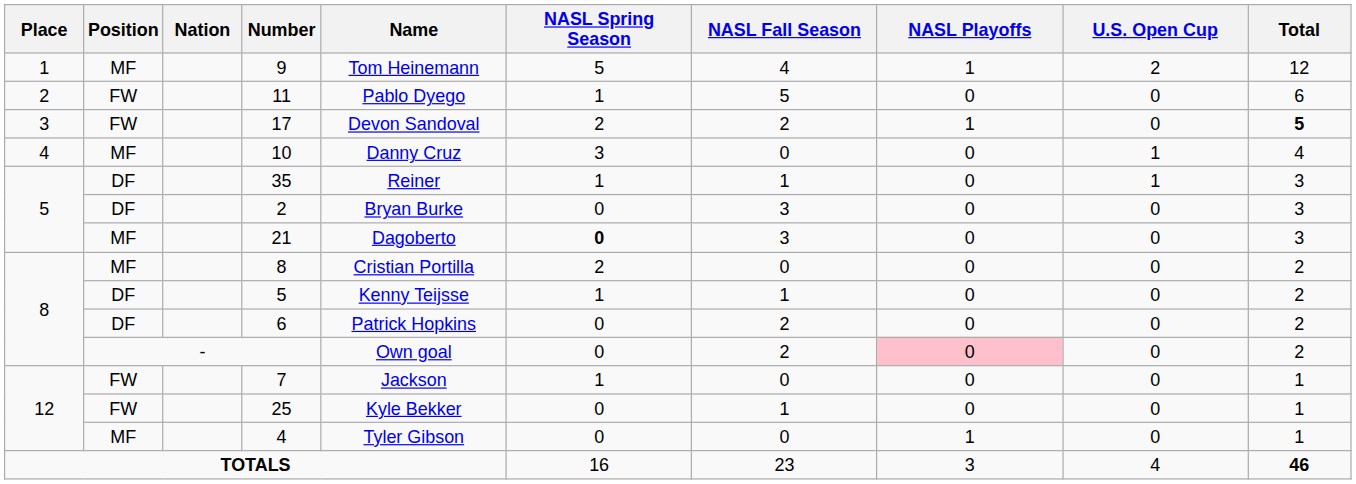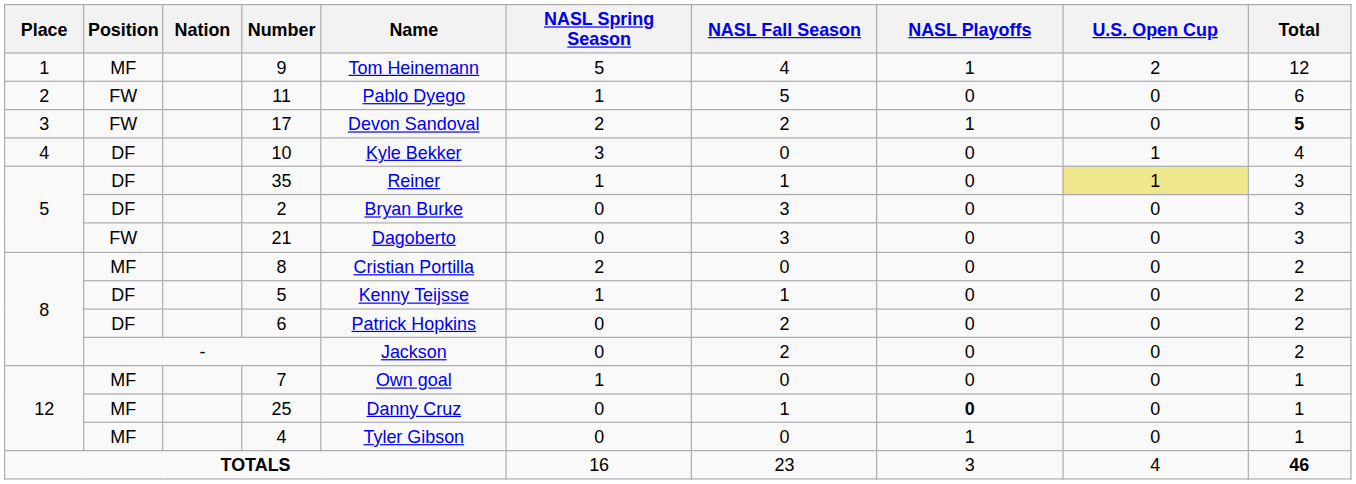 <table class="wikitable" style="font-size: 95%; text-align: center;">
 <tr>
 <th width=60>Place</th>
 <th width=60>Position</th>
 <th width=60>Nation</th>
 <th width=60>Number</th>
 <th width=150>Name</th>
 <th width=150><a href='#'>NASL Spring Season</a></th>
 <th width=150><a href='#'>NASL Fall Season</a></th>
 <th width=150><a href='#'>NASL Playoffs</a></th>
 <th width=150><a href='#'>U.S. Open Cup</a></th>
 <th width=80><strong>Total</strong></th>
 </tr>
 <tr>
 <td>1</td>
 <td>MF</td>
 <td></td>
 <td>9</td>
 <td><a href='#'>Tom Heinemann</a></td>
 <td>5</td>
 <td>4</td>
 <td>1</td>
 <td>2</td>
 <td>12</td>
 </tr>
 <tr>
 <td>2</td>
 <td>FW</td>
 <td></td>
 <td>11</td>
 <td><a href='#'>Pablo Dyego</a></td>
 <td>1</td>
 <td>5</td>
 <td>0</td>
 <td>0</td>
 <td>6</td>
 </tr>
 <tr>
 <td>3</td>
 <td>FW</td>
 <td></td>
 <td>17</td>
 <td><a href='#'>Devon Sandoval</a></td>
 <td>2</td>
 <td>2</td>
 <td>1</td>
 <td>0</td>
 <td><strong>5</strong></td>
 </tr>
 <tr>
 <td>4</td>
-<td>MF</td>
+<td>DF</td>
 <td></td>
 <td>10</td>
-<td><a href='#'>Danny Cruz</a></td>
+<td><a href='#'>Kyle Bekker</a></td>
 <td>3</td>
 <td>0</td>
 <td>0</td>
 <td>1</td>
 <td>4</td>
 </tr>
 <tr>
 <td rowspan="3">5</td>
 <td>DF</td>
 <td></td>
 <td>35</td>
 <td><a href='#'>Reiner</a></td>
 <td>1</td>
 <td>1</td>
 <td>0</td>
-<td>1</td>
+<td style="background: khaki;">1</td>
 <td>3</td>
 </tr>
 <tr>
 <td>DF</td>
 <td></td>
 <td>2</td>
 <td><a href='#'>Bryan Burke</a></td>
 <td>0</td>
 <td>3</td>
 <td>0</td>
 <td>0</td>
 <td>3</td>
 </tr>
 <tr>
-<td>MF</td>
+<td>FW</td>
 <td></td>
 <td>21</td>
 <td><a href='#'>Dagoberto</a></td>
-<td><strong>0</strong></td>
+<td>0</td>
 <td>3</td>
 <td>0</td>
 <td>0</td>
 <td>3</td>
 </tr>
 <tr>
 <td rowspan="4">8</td>
 <td>MF</td>
 <td></td>
 <td>8</td>
 <td><a href='#'>Cristian Portilla</a></td>
 <td>2</td>
 <td>0</td>
 <td>0</td>
 <td>0</td>
 <td>2</td>
 </tr>
 <tr>
 <td>DF</td>
 <td></td>
 <td>5</td>
 <td><a href='#'>Kenny Teijsse</a></td>
 <td>1</td>
 <td>1</td>
 <td>0</td>
 <td>0</td>
 <td>2</td>
 </tr>
 <tr>
 <td>DF</td>
 <td></td>
 <td>6</td>
 <td><a href='#'>Patrick Hopkins</a></td>
 <td>0</td>
 <td>2</td>
 <td>0</td>
 <td>0</td>
 <td>2</td>
 </tr>
 <tr>
 <td colspan="3">-</td>
-<td><a href='#'>Own goal</a></td>
+<td><a href='#'>Jackson</a></td>
 <td>0</td>
 <td>2</td>
-<td style="background: pink;">0</td>
+<td>0</td>
 <td>0</td>
 <td>2</td>
 </tr>
 <tr>
 <td rowspan="3">12</td>
-<td>FW</td>
+<td>MF</td>
 <td></td>
 <td>7</td>
-<td><a href='#'>Jackson</a></td>
+<td><a href='#'>Own goal</a></td>
 <td>1</td>
 <td>0</td>
 <td>0</td>
 <td>0</td>
 <td>1</td>
 </tr>
 <tr>
-<td>FW</td>
+<td>MF</td>
 <td></td>
 <td>25</td>
-<td><a href='#'>Kyle Bekker</a></td>
+<td><a href='#'>Danny Cruz</a></td>
 <td>0</td>
 <td>1</td>
-<td>0</td>
+<td><strong>0</strong></td>
 <td>0</td>
 <td>1</td>
 </tr>
 <tr>
 <td>MF</td>
 <td></td>
 <td>4</td>
 <td><a href='#'>Tyler Gibson</a></td>
 <td>0</td>
 <td>0</td>
 <td>1</td>
 <td>0</td>
 <td>1</td>
 </tr>
 <tr>
 <td colspan="5"><strong>TOTALS</strong></td>
 <td>16</td>
 <td>23</td>
 <td>3</td>
 <td>4</td>
 <td><strong>46</strong></td>
 </tr>
 </table>
